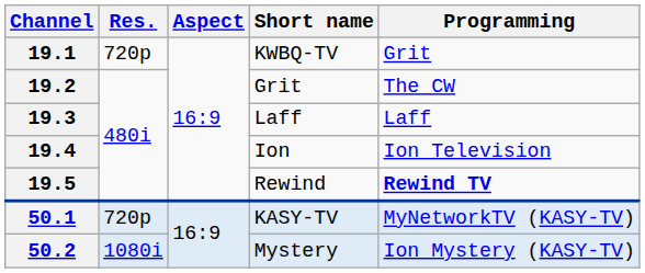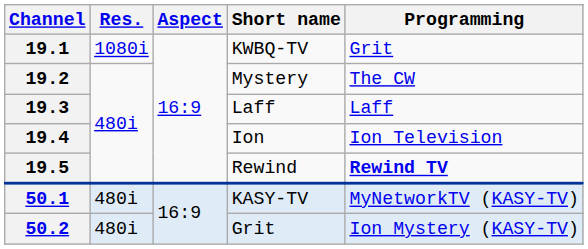 <table class="wikitable">
 <tr>
 <th scope = "col"><a href='#'>Channel</a></th>
 <th scope = "col"><a href='#'>Res.</a></th>
 <th scope = "col"><a href='#'>Aspect</a></th>
 <th scope = "col">Short name</th>
 <th scope = "col">Programming</th>
 </tr>
 <tr>
 <th scope = "row">19.1</th>
-<td>720p</td>
+<td><a href='#'>1080i</a></td>
 <td rowspan=5><a href='#'>16:9</a></td>
 <td>KWBQ-TV</td>
 <td><a href='#'>Grit</a></td>
 </tr>
 <tr>
 <th scope = "row">19.2</th>
 <td rowspan=4><a href='#'>480i</a></td>
-<td>Grit</td>
+<td>Mystery</td>
 <td><a href='#'>The CW</a></td>
 </tr>
 <tr>
 <th scope = "row">19.3</th>
 <td>Laff</td>
 <td><a href='#'>Laff</a></td>
 </tr>
 <tr>
 <th scope = "row">19.4</th>
 <td>Ion</td>
 <td><a href='#'>Ion Television</a></td>
 </tr>
 <tr>
 <th scope = "row">19.5</th>
 <td>Rewind</td>
 <td><strong><a href='#'>Rewind TV</a></strong></td>
 </tr>
 <tr style="background-color:#DFEBF6; border-top: 2px solid #003399;">
 <th scope = "row"><a href='#'>50.1</a></th>
-<td>720p</td>
+<td>480i</td>
 <td rowspan=2>16:9</td>
 <td>KASY-TV</td>
 <td><a href='#'>MyNetworkTV</a> (<a href='#'>KASY-TV</a>)</td>
 </tr>
 <tr style="background-color:#DFEBF6;">
 <th scope = "row"><a href='#'>50.2</a></th>
-<td><a href='#'>1080i</a></td>
-<td>Mystery</td>
+<td>480i</td>
+<td>Grit</td>
 <td><a href='#'>Ion Mystery</a> (<a href='#'>KASY-TV</a>)</td>
 </tr>
 </table>
